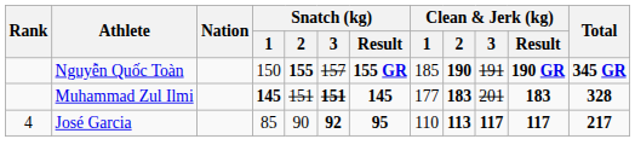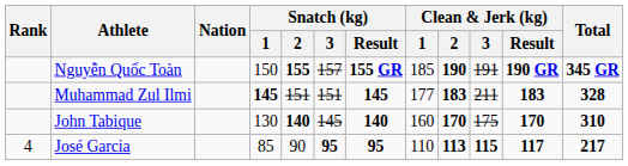 <table class="wikitable sortable" style="text-align:center;">
 <tr>
 <th rowspan=2>Rank</th>
 <th rowspan=2>Athlete</th>
 <th rowspan=2>Nation</th>
 <th colspan=4>Snatch (kg)</th>
 <th colspan=4>Clean & Jerk (kg)</th>
 <th rowspan=2>Total</th>
 </tr>
 <tr>
 <th>1</th>
 <th>2</th>
 <th>3</th>
 <th>Result</th>
 <th>1</th>
 <th>2</th>
 <th>3</th>
 <th>Result</th>
 </tr>
 <tr>
 <td></td>
 <td align=left><a href='#'>Nguyễn Quốc Toàn</a></td>
 <td align=left></td>
 <td>150</td>
 <td><strong>155</strong></td>
 <td><s>157</s></td>
 <td><strong>155</strong> <strong><a href='#'>GR</a></strong></td>
 <td>185</td>
 <td><strong>190</strong></td>
 <td><s>191</s></td>
 <td><strong>190</strong> <strong><a href='#'>GR</a></strong></td>
 <td><strong>345</strong> <strong><a href='#'>GR</a></strong></td>
 </tr>
 <tr>
 <td></td>
 <td align=left><a href='#'>Muhammad Zul Ilmi</a></td>
 <td align=left></td>
 <td><strong>145</strong></td>
 <td><s>151</s></td>
-<td><strong><s>151</s></strong></td>
+<td><s>151</s></td>
 <td><strong>145</strong></td>
 <td>177</td>
 <td><strong>183</strong></td>
-<td><s>201</s></td>
+<td><s>211</s></td>
 <td><strong>183</strong></td>
 <td><strong>328</strong></td>
+</tr>
+<tr>
+<td></td>
+<td align=left><a href='#'>John Tabique</a></td>
+<td align=left></td>
+<td>130</td>
+<td><strong>140</strong></td>
+<td><s>145</s></td>
+<td><strong>140</strong></td>
+<td>160</td>
+<td><strong>170</strong></td>
+<td><s>175</s></td>
+<td><strong>170</strong></td>
+<td><strong>310</strong></td>
 </tr>
 <tr>
 <td>4</td>
 <td align=left><a href='#'>José Garcia</a></td>
 <td align=left></td>
 <td>85</td>
 <td>90</td>
-<td><strong>92</strong></td>
+<td><strong>95</strong></td>
 <td><strong>95</strong></td>
 <td>110</td>
 <td><strong>113</strong></td>
-<td><strong>117</strong></td>
+<td><strong>115</strong></td>
 <td><strong>117</strong></td>
 <td><strong>217</strong></td>
 </tr>
 </table>
